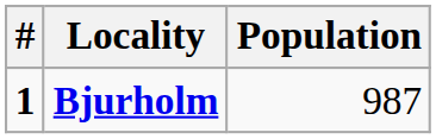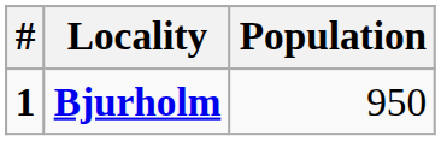 <table class="wikitable">
 <tr>
 <th>#</th>
 <th>Locality</th>
 <th>Population</th>
 </tr>
 <tr>
 <td><strong>1</strong></td>
 <td><strong><a href='#'>Bjurholm</a></strong></td>
-<td align="right">987</td>
+<td align="right">950</td>
 </tr>
 </table>
